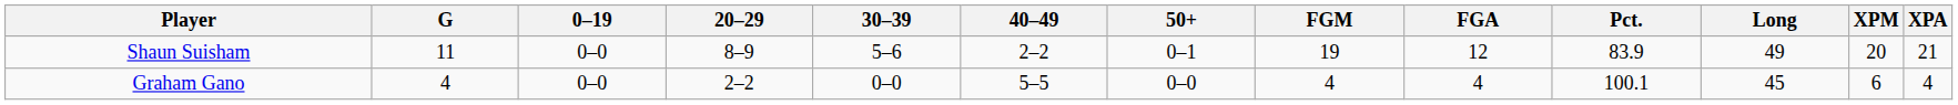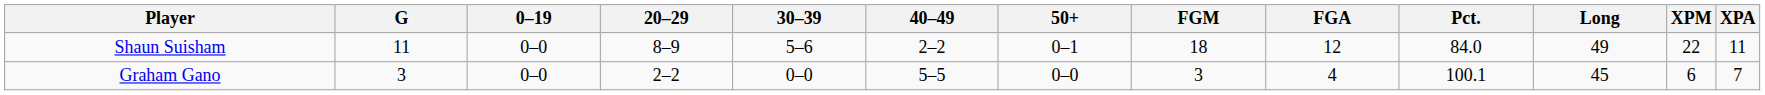 <table class="wikitable">
 <tr>
 <th bgcolor="#DDDDFF" width="20%">Player</th>
 <th bgcolor="#DDDDFF" width="8%">G</th>
 <th bgcolor="#DDDDFF" width="8%">0–19</th>
 <th bgcolor="#DDDDFF" width="8%">20–29</th>
 <th bgcolor="#DDDDFF" width="8%">30–39</th>
 <th bgcolor="#DDDDFF" width="8%">40–49</th>
 <th bgcolor="#DDDDFF" width="8%">50+</th>
 <th bgcolor="#DDDDFF" width="8%">FGM</th>
 <th bgcolor="#DDDDFF" width="8%">FGA</th>
 <th bgcolor="#DDDDFF" width="8%">Pct.</th>
 <th bgcolor="#DDDDFF" width="8%">Long</th>
 <th bgcolor="#DDDDFF" width="8%">XPM</th>
 <th bgcolor="#DDDDFF" width="8%">XPA</th>
 </tr>
 <tr align="center">
 <td><a href='#'>Shaun Suisham</a></td>
 <td>11</td>
 <td>0–0</td>
 <td>8–9</td>
 <td>5–6</td>
 <td>2–2</td>
 <td>0–1</td>
-<td>19</td>
+<td>18</td>
 <td>12</td>
-<td>83.9</td>
+<td>84.0</td>
 <td>49</td>
-<td>20</td>
-<td>21</td>
+<td>22</td>
+<td>11</td>
 </tr>
 <tr align="center">
 <td><a href='#'>Graham Gano</a></td>
-<td>4</td>
+<td>3</td>
 <td>0–0</td>
 <td>2–2</td>
 <td>0–0</td>
 <td>5–5</td>
 <td>0–0</td>
-<td>4</td>
+<td>3</td>
 <td>4</td>
 <td>100.1</td>
 <td>45</td>
 <td>6</td>
-<td>4</td>
+<td>7</td>
 </tr>
 </table>
